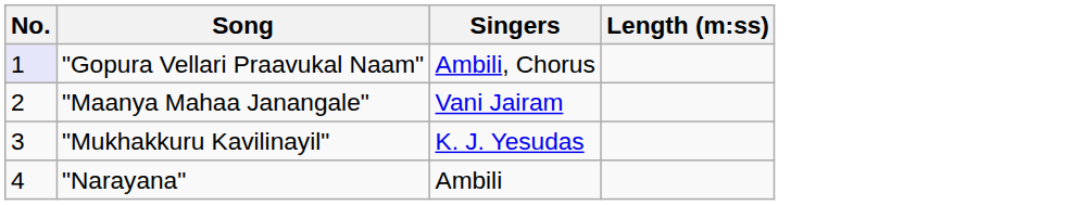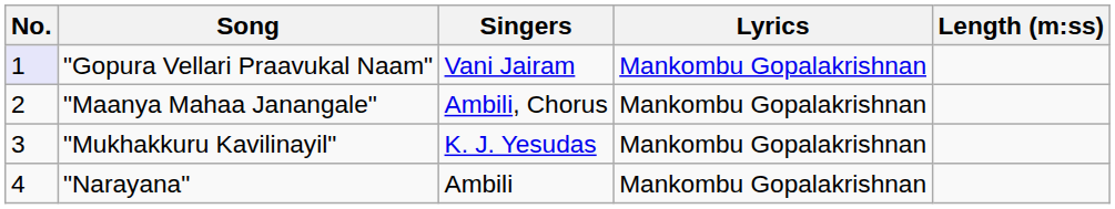 <table class="wikitable" style="font-size:95%;">
 <tr>
 <th>No.</th>
 <th>Song</th>
 <th>Singers</th>
+<th>Lyrics</th>
 <th>Length (m:ss)</th>
 </tr>
 <tr>
 <td style="background: lavender;">1</td>
 <td>"Gopura Vellari Praavukal Naam"</td>
-<td><a href='#'>Ambili</a>, Chorus</td>
+<td><a href='#'>Vani Jairam</a></td>
+<td><a href='#'>Mankombu Gopalakrishnan</a></td>
 <td></td>
 </tr>
 <tr>
 <td>2</td>
 <td>"Maanya Mahaa Janangale"</td>
-<td><a href='#'>Vani Jairam</a></td>
+<td><a href='#'>Ambili</a>, Chorus</td>
+<td>Mankombu Gopalakrishnan</td>
 <td></td>
 </tr>
 <tr>
 <td>3</td>
 <td>"Mukhakkuru Kavilinayil"</td>
 <td><a href='#'>K. J. Yesudas</a></td>
+<td>Mankombu Gopalakrishnan</td>
 <td></td>
 </tr>
 <tr>
 <td>4</td>
 <td>"Narayana"</td>
 <td>Ambili</td>
+<td>Mankombu Gopalakrishnan</td>
 <td></td>
 </tr>
 </table>
